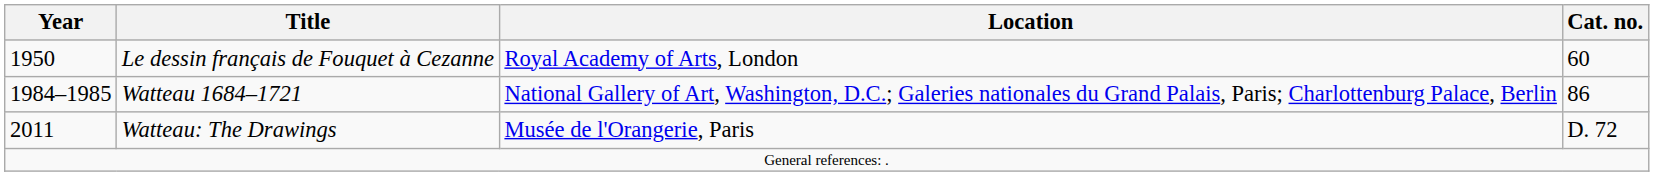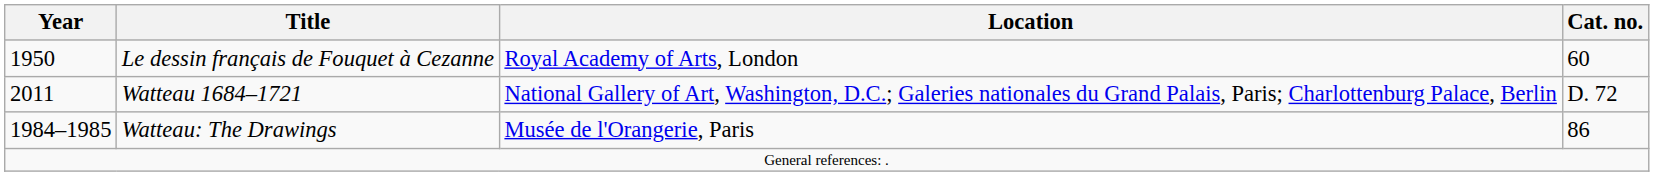 <table class="wikitable">
 <tr>
 <th>Year</th>
 <th>Title</th>
 <th>Location</th>
 <th>Cat. no.</th>
 </tr>
 <tr>
 <td>1950</td>
 <td><em>Le dessin français de Fouquet à Cezanne</em></td>
 <td><a href='#'>Royal Academy of Arts</a>, London</td>
 <td>60</td>
 </tr>
 <tr>
-<td>1984–1985</td>
+<td>2011</td>
 <td><em>Watteau 1684–1721</em></td>
 <td><a href='#'>National Gallery of Art</a>, <a href='#'>Washington, D.C.</a>; <a href='#'>Galeries nationales du Grand Palais</a>, Paris; <a href='#'>Charlottenburg Palace</a>, <a href='#'>Berlin</a></td>
-<td>86</td>
+<td>D. 72</td>
 </tr>
 <tr>
-<td>2011</td>
+<td>1984–1985</td>
 <td><em>Watteau: The Drawings</em></td>
 <td><a href='#'>Musée de l'Orangerie</a>, Paris</td>
-<td>D. 72</td>
+<td>86</td>
 </tr>
 <tr class="sortbottom">
 <td colspan=10 style=font-size:8pt; align=center>General references: .</td>
 </tr>
 </table>
